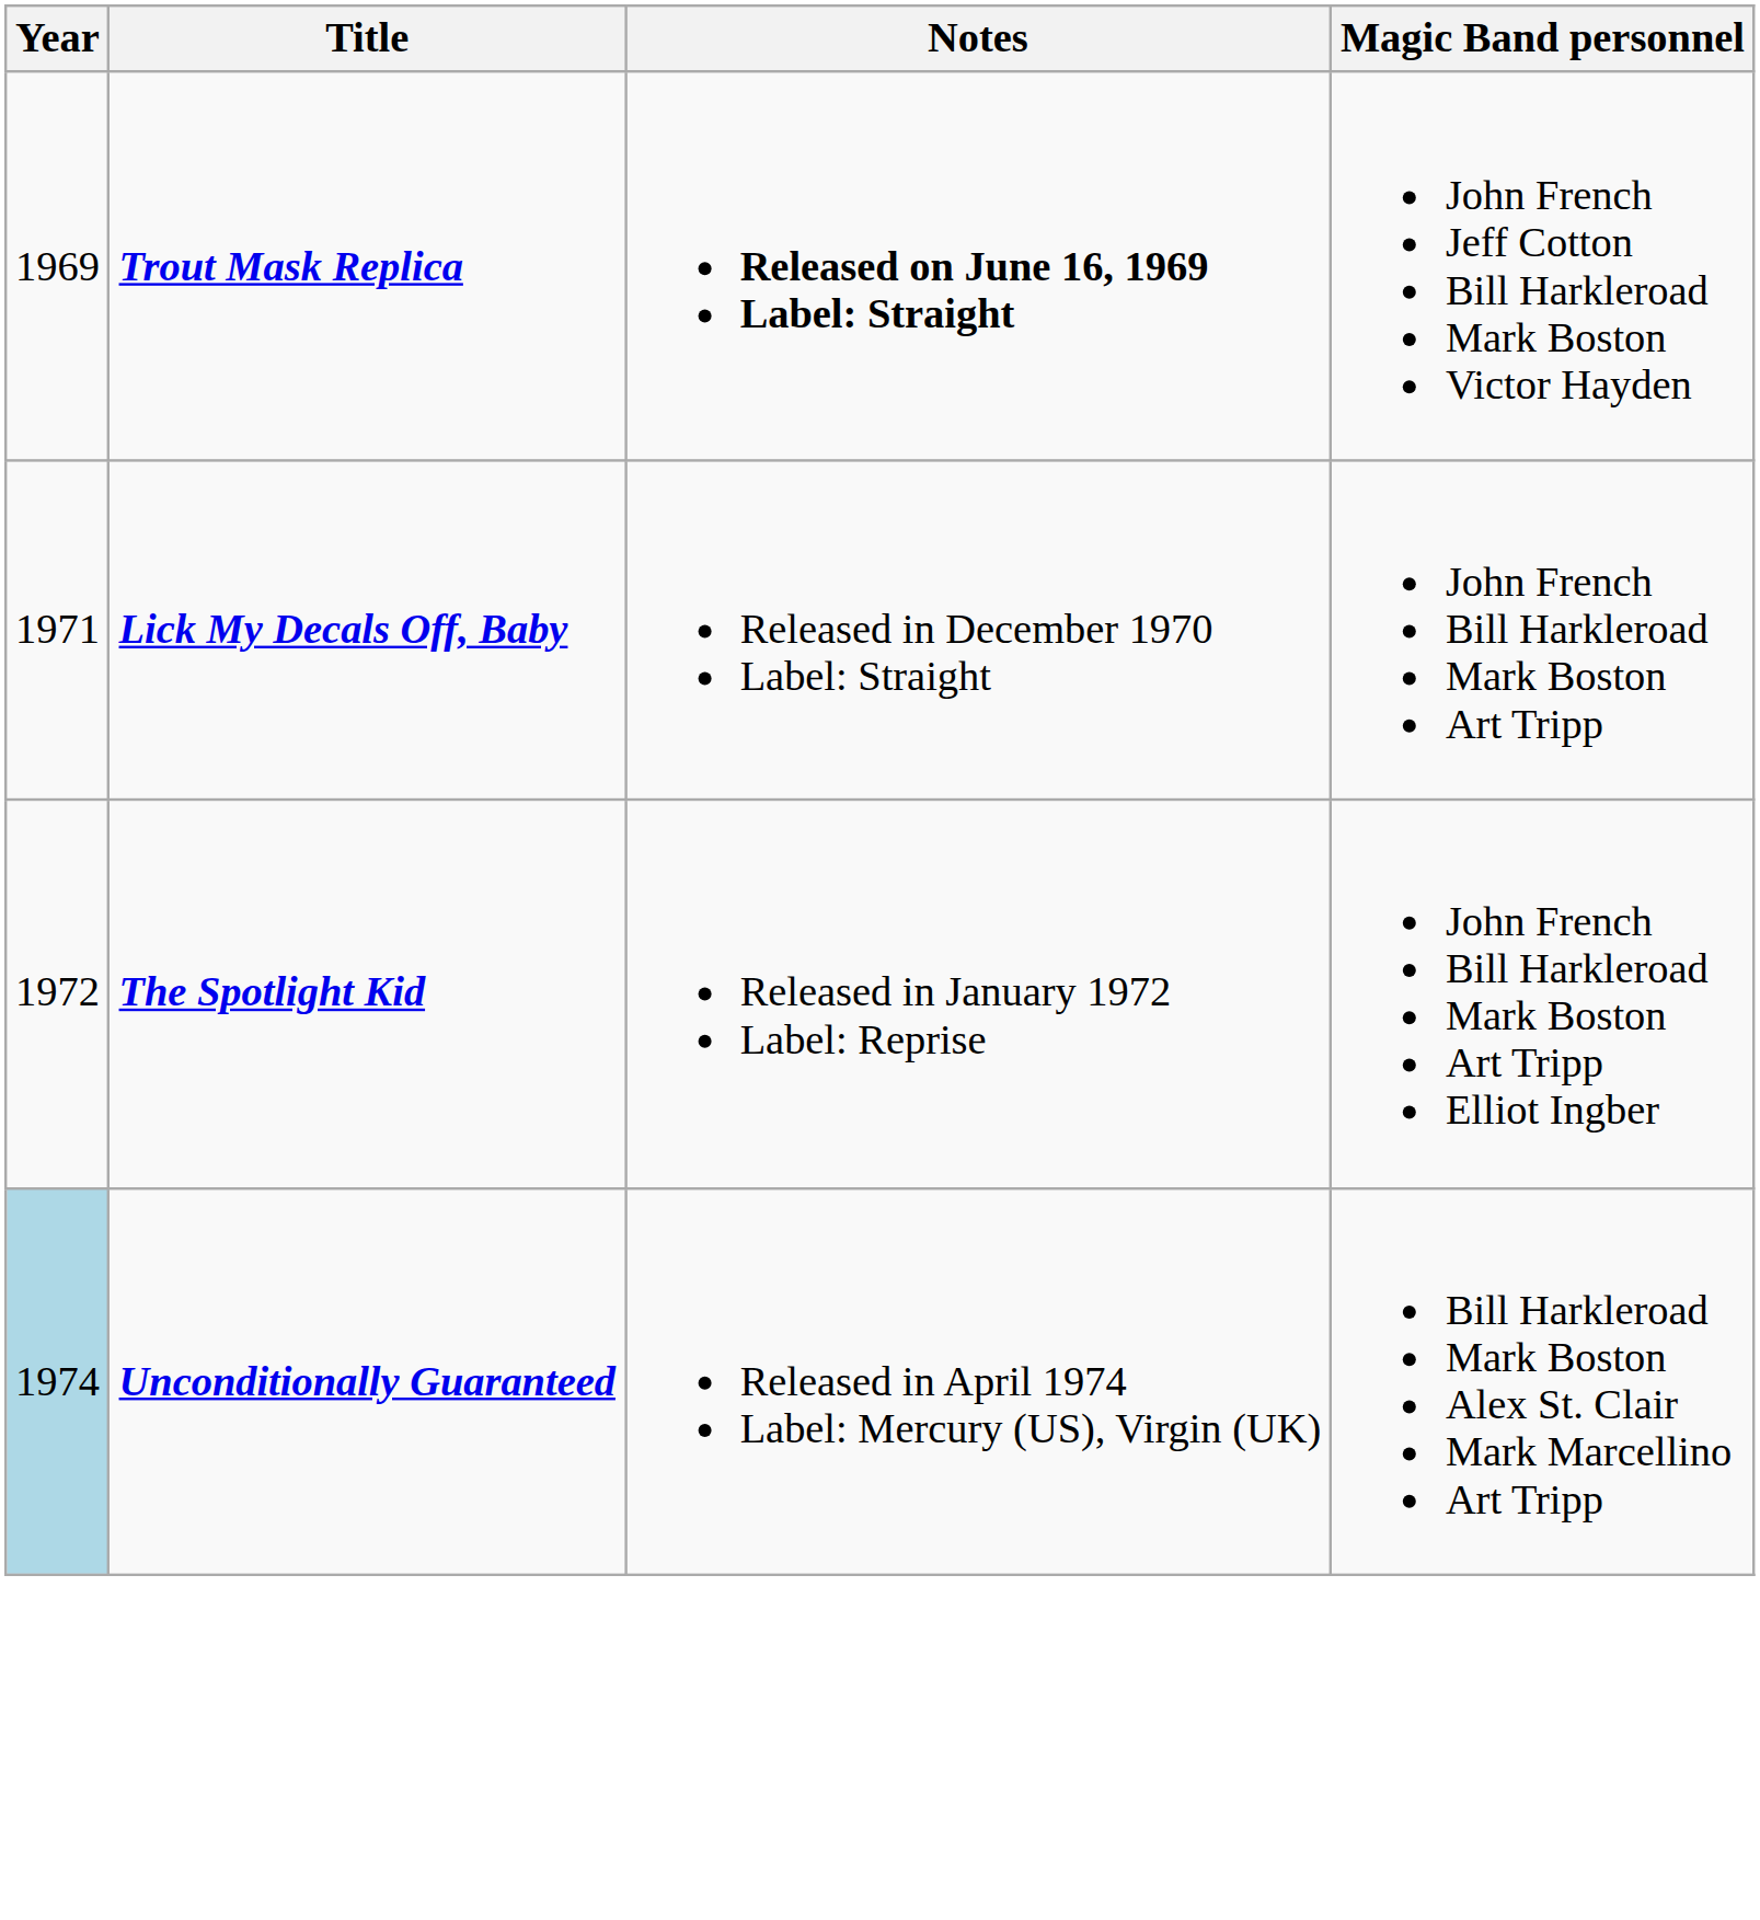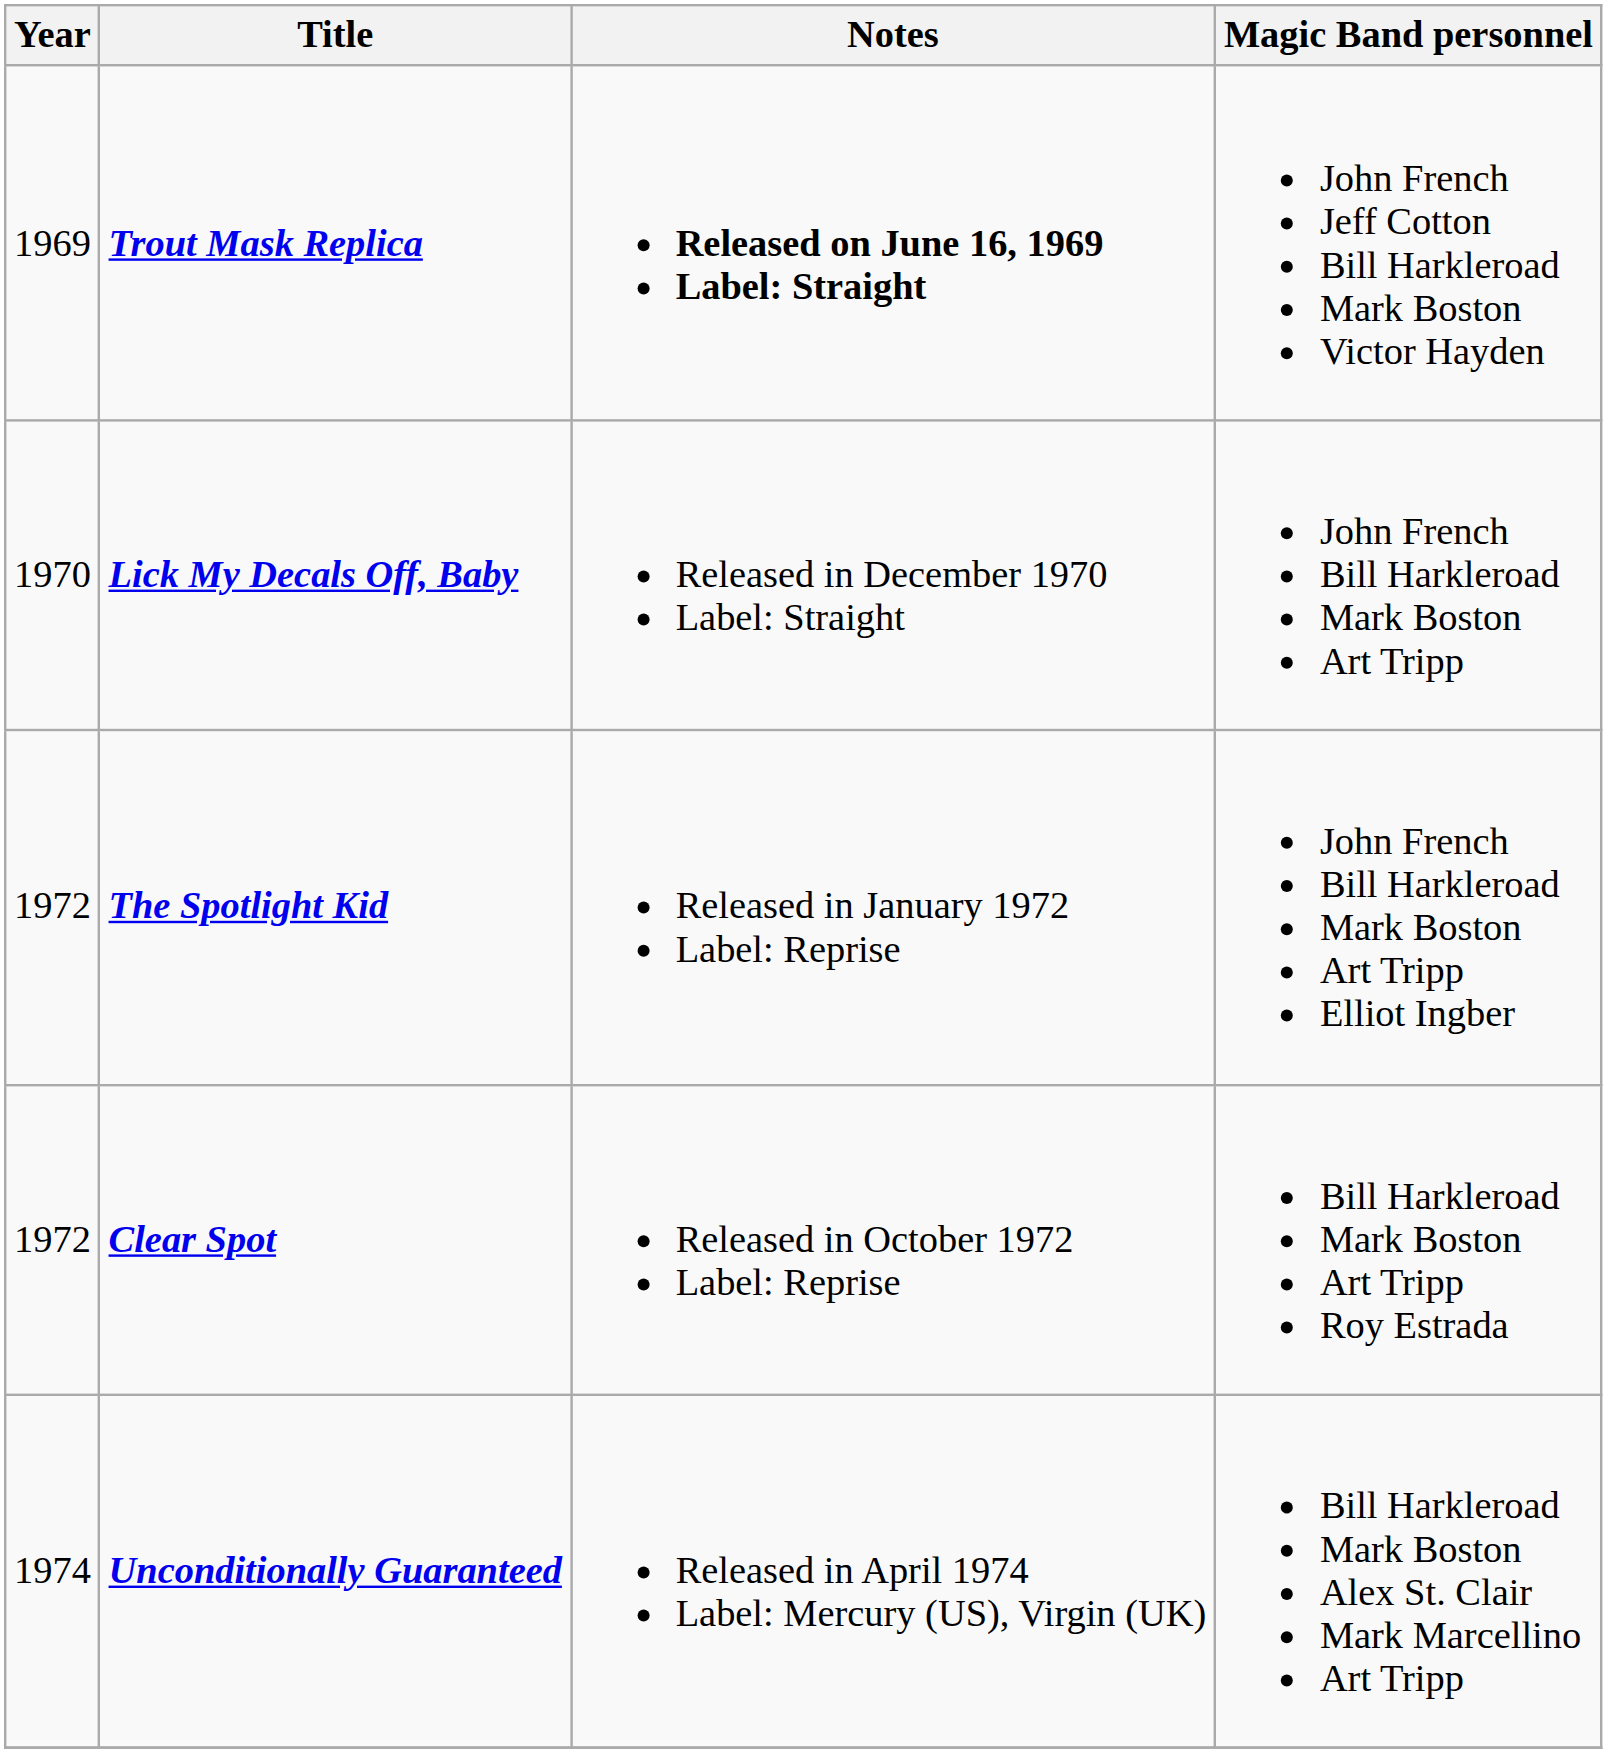 <table class="wikitable">
 <tr>
 <th>Year</th>
 <th>Title</th>
 <th>Notes</th>
 <th>Magic Band personnel</th>
 </tr>
 <tr>
 <td>1969</td>
 <td><strong><em><a href='#'>Trout Mask Replica</a></em></strong></td>
 <td><strong><br><ul><li>Released on June 16, 1969</li><li>Label: Straight</li></ul></strong></td>
 <td><br><ul><li>John French</li><li>Jeff Cotton</li><li>Bill Harkleroad</li><li>Mark Boston</li><li>Victor Hayden</li></ul></td>
 </tr>
 <tr>
-<td>1971</td>
+<td>1970</td>
 <td><strong><em><a href='#'>Lick My Decals Off, Baby</a></em></strong></td>
 <td><br><ul><li>Released in December 1970</li><li>Label: Straight</li></ul></td>
 <td><br><ul><li>John French</li><li>Bill Harkleroad</li><li>Mark Boston</li><li>Art Tripp</li></ul></td>
 </tr>
 <tr>
 <td>1972</td>
 <td><strong><em><a href='#'>The Spotlight Kid</a></em></strong></td>
 <td><br><ul><li>Released in January 1972</li><li>Label: Reprise</li></ul></td>
 <td><br><ul><li>John French</li><li>Bill Harkleroad</li><li>Mark Boston</li><li>Art Tripp</li><li>Elliot Ingber</li></ul></td>
 </tr>
 <tr>
-<td style="background: lightblue;">1974</td>
+<td>1972</td>
+<td><strong><em><a href='#'>Clear Spot</a></em></strong></td>
+<td><br><ul><li>Released in October 1972</li><li>Label: Reprise</li></ul></td>
+<td><br><ul><li>Bill Harkleroad</li><li>Mark Boston</li><li>Art Tripp</li><li>Roy Estrada</li></ul></td>
+</tr>
+<tr>
+<td>1974</td>
 <td><strong><em><a href='#'>Unconditionally Guaranteed</a></em></strong></td>
 <td><br><ul><li>Released in April 1974</li><li>Label: Mercury (US), Virgin (UK)</li></ul></td>
 <td><br><ul><li>Bill Harkleroad</li><li>Mark Boston</li><li>Alex St. Clair</li><li>Mark Marcellino</li><li>Art Tripp</li></ul></td>
 </tr>
 <tr>
 </tr>
 </table>
